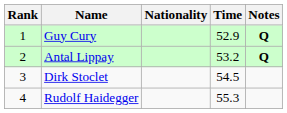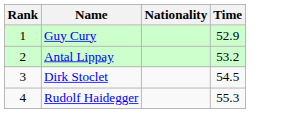 <table class="wikitable sortable" style="text-align:center">
 <tr>
 <th>Rank</th>
 <th>Name</th>
 <th>Nationality</th>
 <th>Time</th>
-<th>Notes</th>
 </tr>
 <tr bgcolor=ccffcc>
 <td>1</td>
 <td align=left><a href='#'>Guy Cury</a></td>
 <td align=left></td>
 <td>52.9</td>
-<td><strong>Q</strong></td>
 </tr>
 <tr bgcolor=ccffcc>
 <td>2</td>
 <td align=left><a href='#'>Antal Lippay</a></td>
 <td align=left></td>
 <td>53.2</td>
-<td><strong>Q</strong></td>
 </tr>
 <tr>
 <td>3</td>
 <td align=left><a href='#'>Dirk Stoclet</a></td>
 <td align=left></td>
 <td>54.5</td>
-<td></td>
 </tr>
 <tr>
 <td>4</td>
 <td align=left><a href='#'>Rudolf Haidegger</a></td>
 <td align=left></td>
 <td>55.3</td>
-<td></td>
 </tr>
 </table>
